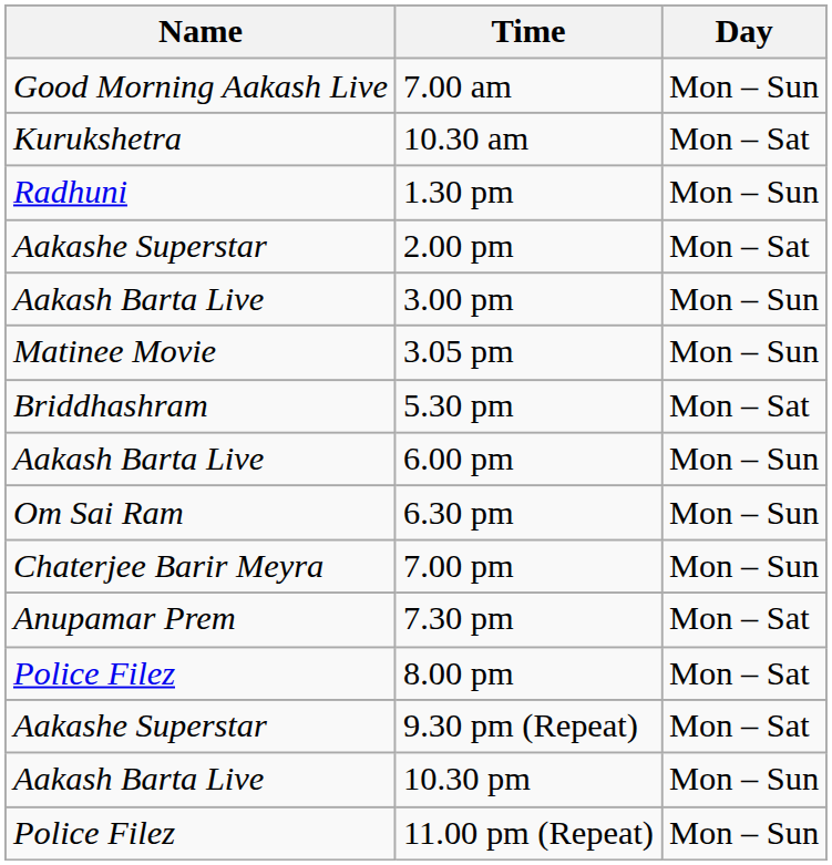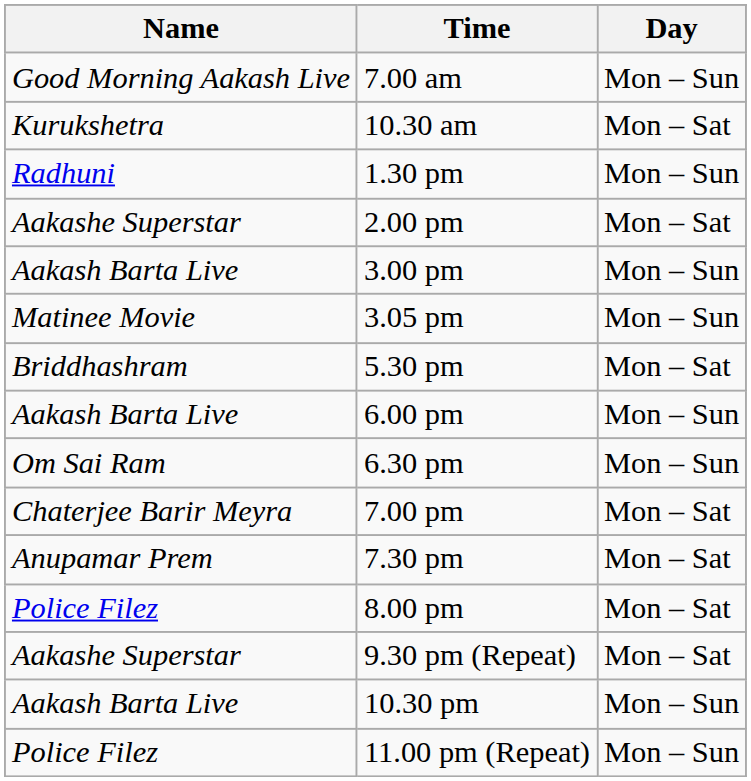 <table class="wikitable sortable">
 <tr>
 <th>Name</th>
 <th>Time</th>
 <th>Day</th>
 </tr>
 <tr>
 <td><em>Good Morning Aakash Live</em></td>
 <td>7.00 am</td>
 <td>Mon – Sun</td>
 </tr>
 <tr>
 <td><em>Kurukshetra</em></td>
 <td>10.30 am</td>
 <td>Mon – Sat</td>
 </tr>
 <tr>
 <td><em><a href='#'>Radhuni</a></em></td>
 <td>1.30 pm</td>
 <td>Mon – Sun</td>
 </tr>
 <tr>
 <td><em>Aakashe Superstar</em></td>
 <td>2.00 pm</td>
 <td>Mon – Sat</td>
 </tr>
 <tr>
 <td><em>Aakash Barta Live</em></td>
 <td>3.00 pm</td>
 <td>Mon – Sun</td>
 </tr>
 <tr>
 <td><em>Matinee Movie</em></td>
 <td>3.05 pm</td>
 <td>Mon – Sun</td>
 </tr>
 <tr>
 <td><em>Briddhashram</em></td>
 <td>5.30 pm</td>
 <td>Mon – Sat</td>
 </tr>
 <tr>
 <td><em>Aakash Barta Live</em></td>
 <td>6.00 pm</td>
 <td>Mon – Sun</td>
 </tr>
 <tr>
 <td><em>Om Sai Ram</em></td>
 <td>6.30 pm</td>
 <td>Mon – Sun</td>
 </tr>
 <tr>
 <td><em>Chaterjee Barir Meyra</em></td>
 <td>7.00 pm</td>
-<td>Mon – Sun</td>
+<td>Mon – Sat</td>
 </tr>
 <tr>
 <td><em>Anupamar Prem</em></td>
 <td>7.30 pm</td>
 <td>Mon – Sat</td>
 </tr>
 <tr>
 <td><em><a href='#'>Police Filez</a></em></td>
 <td>8.00 pm</td>
 <td>Mon – Sat</td>
 </tr>
 <tr>
 <td><em>Aakashe Superstar</em></td>
 <td>9.30 pm (Repeat)</td>
 <td>Mon – Sat</td>
 </tr>
 <tr>
 <td><em>Aakash Barta Live</em></td>
 <td>10.30 pm</td>
 <td>Mon – Sun</td>
 </tr>
 <tr>
 <td><em>Police Filez</em></td>
 <td>11.00 pm (Repeat)</td>
 <td>Mon – Sun</td>
 </tr>
 </table>
